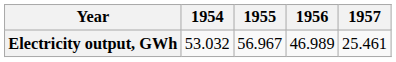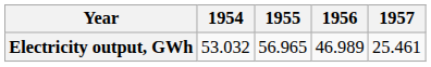 <table class="wikitable">
 <tr>
 <th>Year</th>
 <th>1954</th>
 <th>1955</th>
 <th>1956</th>
 <th>1957</th>
 </tr>
 <tr>
 <th>Electricity output, GWh</th>
 <td>53.032</td>
-<td>56.967</td>
+<td>56.965</td>
 <td>46.989</td>
 <td>25.461</td>
 </tr>
 </table>
